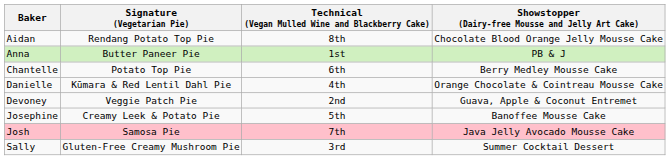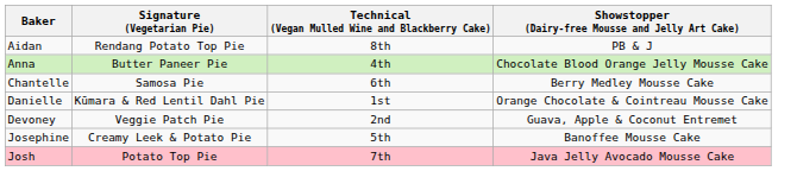 <table class="wikitable" style="text-align:center;">
 <tr>
 <th>Baker</th>
 <th>Signature<br><small>(Vegetarian Pie)</small></th>
 <th>Technical<br><small>(Vegan Mulled Wine and Blackberry Cake)</small></th>
 <th>Showstopper<br><small>(Dairy-free Mousse and Jelly Art Cake)</small></th>
 </tr>
 <tr>
 <td align="left">Aidan</td>
 <td>Rendang Potato Top Pie</td>
 <td>8th</td>
-<td>Chocolate Blood Orange Jelly Mousse Cake</td>
+<td>PB & J</td>
 </tr>
 <tr style="background:#d0f0c0;">
 <td align="left">Anna</td>
 <td>Butter Paneer Pie</td>
-<td>1st</td>
-<td>PB & J</td>
+<td>4th</td>
+<td>Chocolate Blood Orange Jelly Mousse Cake</td>
 </tr>
 <tr>
 <td align="left">Chantelle</td>
-<td>Potato Top Pie</td>
+<td>Samosa Pie</td>
 <td>6th</td>
 <td>Berry Medley Mousse Cake</td>
 </tr>
 <tr>
 <td align="left">Danielle</td>
 <td>Kūmara & Red Lentil Dahl Pie</td>
-<td>4th</td>
+<td>1st</td>
 <td>Orange Chocolate & Cointreau Mousse Cake</td>
 </tr>
 <tr>
 <td align="left">Devoney</td>
 <td>Veggie Patch Pie</td>
 <td>2nd</td>
 <td>Guava, Apple & Coconut Entremet</td>
 </tr>
 <tr>
 <td align="left">Josephine</td>
 <td>Creamy Leek & Potato Pie</td>
 <td>5th</td>
 <td>Banoffee Mousse Cake</td>
 </tr>
 <tr style="background:pink;">
 <td align="left">Josh</td>
-<td>Samosa Pie</td>
+<td>Potato Top Pie</td>
 <td>7th</td>
 <td>Java Jelly Avocado Mousse Cake</td>
 </tr>
-<tr>
-<td align="left">Sally</td>
-<td>Gluten-Free Creamy Mushroom Pie</td>
-<td>3rd</td>
-<td>Summer Cocktail Dessert</td>
-</tr>
 </table>
